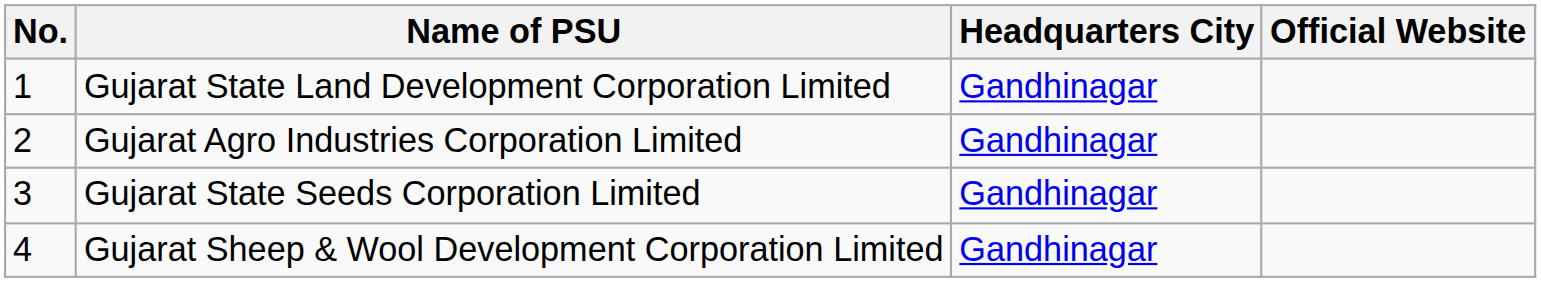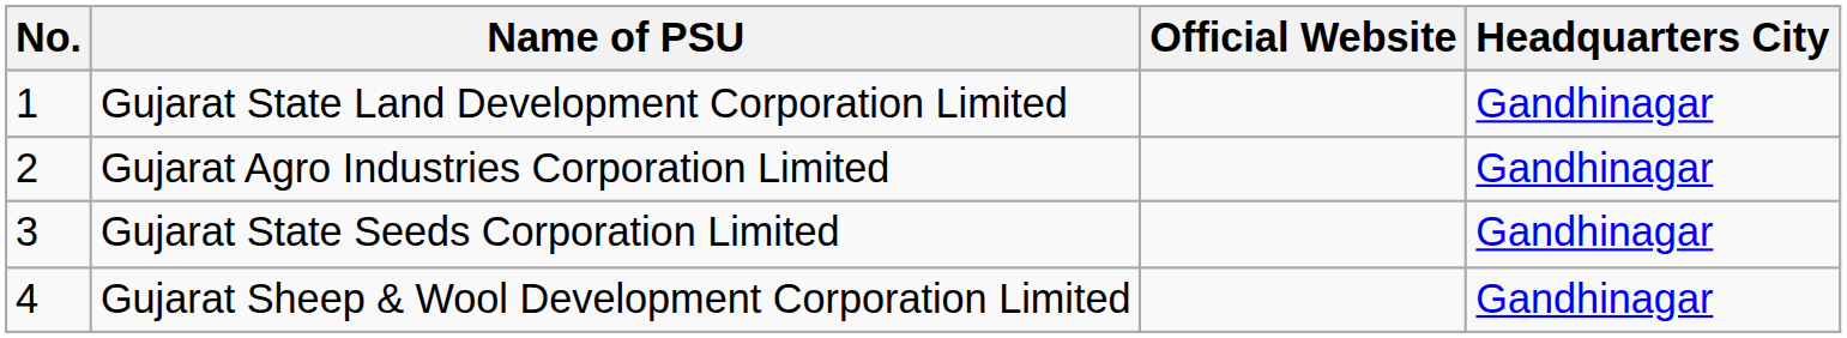 <table class="wikitable">
 <tr>
 <th>No.</th>
 <th>Name of PSU</th>
+<th>Official Website</th>
 <th>Headquarters City</th>
-<th>Official Website</th>
 </tr>
 <tr>
 <td>1</td>
 <td>Gujarat State Land Development Corporation Limited</td>
+<td></td>
 <td><a href='#'>Gandhinagar</a></td>
-<td></td>
 </tr>
 <tr>
 <td>2</td>
 <td>Gujarat Agro Industries Corporation Limited</td>
+<td></td>
 <td><a href='#'>Gandhinagar</a></td>
-<td></td>
 </tr>
 <tr>
 <td>3</td>
 <td>Gujarat State Seeds Corporation Limited</td>
+<td></td>
 <td><a href='#'>Gandhinagar</a></td>
-<td></td>
 </tr>
 <tr>
 <td>4</td>
 <td>Gujarat Sheep & Wool Development Corporation Limited</td>
+<td></td>
 <td><a href='#'>Gandhinagar</a></td>
-<td></td>
 </tr>
 </table>
